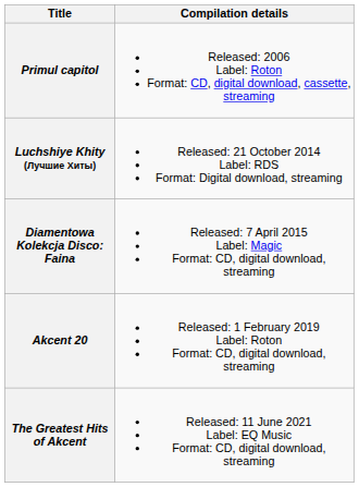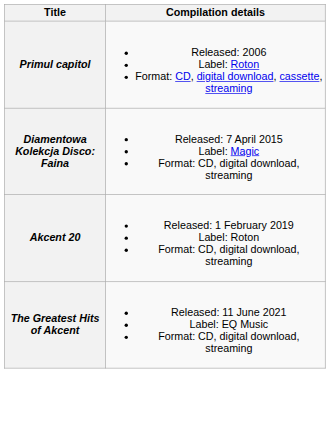 <table class="wikitable plainrowheaders" style="text-align:center;">
 <tr>
 <th scope="col" style="width:9em;">Title</th>
 <th scope="col" style="width:20em;">Compilation details</th>
 </tr>
 <tr>
 <th scope="row"><em>Primul capitol</em></th>
 <td><br><ul><li>Released: 2006</li><li>Label: <a href='#'>Roton</a></li><li>Format: <a href='#'>CD</a>, <a href='#'>digital download</a>, <a href='#'>cassette</a>, <a href='#'>streaming</a></li></ul></td>
-</tr>
-<tr>
-<th scope="row"><em>Luchshiye Khity</em> <small>(Лучшие Хиты)</small></th>
-<td><br><ul><li>Released: 21 October 2014</li><li>Label: RDS</li><li>Format: Digital download, streaming</li></ul></td>
 </tr>
 <tr>
 <th scope="row"><em>Diamentowa Kolekcja Disco: Faina</em></th>
 <td><br><ul><li>Released: 7 April 2015</li><li>Label: <a href='#'>Magic</a></li><li>Format: CD, digital download, streaming</li></ul></td>
 </tr>
 <tr>
 <th scope="row"><em>Akcent 20</em></th>
 <td><br><ul><li>Released: 1 February 2019</li><li>Label: Roton</li><li>Format: CD, digital download, streaming</li></ul></td>
 </tr>
 <tr>
 <th scope="row"><em>The Greatest Hits of Akcent</em></th>
 <td><br><ul><li>Released: 11 June 2021</li><li>Label: EQ Music</li><li>Format: CD, digital download, streaming</li></ul></td>
 </tr>
 </table>
